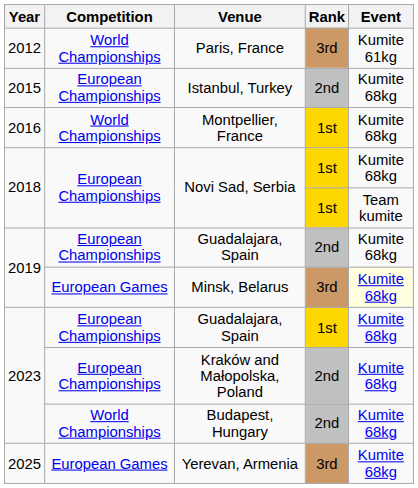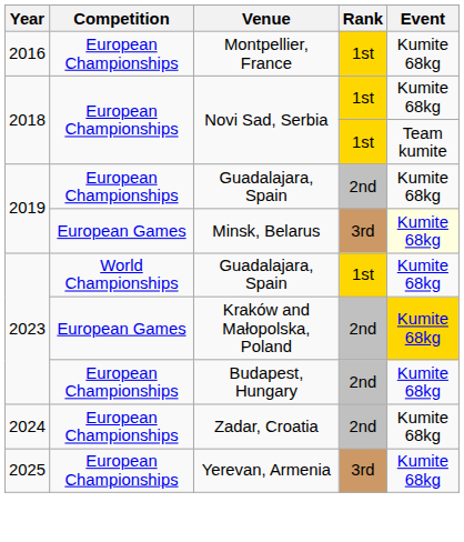 <table class="wikitable sortable" width=45% style="font-size:90%; text-align:center;">
 <tr>
 <th>Year</th>
 <th>Competition</th>
 <th>Venue</th>
 <th>Rank</th>
 <th>Event</th>
 </tr>
 <tr>
-<td>2012</td>
-<td><a href='#'>World Championships</a></td>
-<td>Paris, France</td>
-<td bgcolor="cc9966">3rd</td>
-<td>Kumite 61kg</td>
-</tr>
-<tr>
-<td>2015</td>
+<td>2016</td>
 <td><a href='#'>European Championships</a></td>
-<td>Istanbul, Turkey</td>
-<td bgcolor="silver">2nd</td>
-<td>Kumite 68kg</td>
-</tr>
-<tr>
-<td>2016</td>
-<td><a href='#'>World Championships</a></td>
 <td>Montpellier, France</td>
 <td bgcolor="gold">1st</td>
 <td>Kumite 68kg</td>
 </tr>
 <tr>
 <td rowspan=2>2018</td>
 <td rowspan=2><a href='#'>European Championships</a></td>
 <td rowspan=2>Novi Sad, Serbia</td>
 <td bgcolor="gold">1st</td>
 <td>Kumite 68kg</td>
 </tr>
 <tr>
 <td bgcolor="gold">1st</td>
 <td>Team kumite</td>
 </tr>
 <tr>
 <td rowspan=2>2019</td>
 <td><a href='#'>European Championships</a></td>
 <td>Guadalajara, Spain</td>
 <td bgcolor="silver">2nd</td>
 <td>Kumite 68kg</td>
 </tr>
 <tr>
 <td><a href='#'>European Games</a></td>
 <td>Minsk, Belarus</td>
 <td bgcolor="cc9966">3rd</td>
 <td style="background: lightyellow;"><a href='#'>Kumite 68kg</a></td>
 </tr>
 <tr>
 <td rowspan=3>2023</td>
-<td><a href='#'>European Championships</a></td>
+<td><a href='#'>World Championships</a></td>
 <td>Guadalajara, Spain</td>
 <td bgcolor="gold">1st</td>
 <td><a href='#'>Kumite 68kg</a></td>
 </tr>
 <tr>
-<td><a href='#'>European Championships</a></td>
+<td><a href='#'>European Games</a></td>
 <td>Kraków and Małopolska, Poland</td>
 <td bgcolor="silver">2nd</td>
-<td><a href='#'>Kumite 68kg</a></td>
+<td style="background: gold;"><a href='#'>Kumite 68kg</a></td>
 </tr>
 <tr>
-<td><a href='#'>World Championships</a></td>
+<td><a href='#'>European Championships</a></td>
 <td>Budapest, Hungary</td>
 <td bgcolor="silver">2nd</td>
 <td><a href='#'>Kumite 68kg</a></td>
 </tr>
 <tr>
+<td>2024</td>
+<td><a href='#'>European Championships</a></td>
+<td>Zadar, Croatia</td>
+<td bgcolor="silver">2nd</td>
+<td>Kumite 68kg</td>
+</tr>
+<tr>
 <td>2025</td>
-<td><a href='#'>European Games</a></td>
+<td><a href='#'>European Championships</a></td>
 <td>Yerevan, Armenia</td>
 <td bgcolor="cc9966">3rd</td>
 <td><a href='#'>Kumite 68kg</a></td>
 </tr>
 </table>
